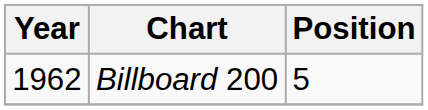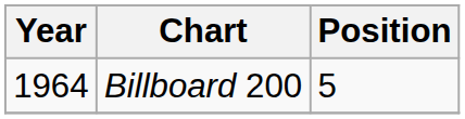 <table class="wikitable">
 <tr>
 <th>Year</th>
 <th>Chart</th>
 <th>Position</th>
 </tr>
 <tr>
-<td>1962</td>
+<td>1964</td>
 <td><em>Billboard</em> 200</td>
 <td>5</td>
 </tr>
 <tr>
 </tr>
 </table>
